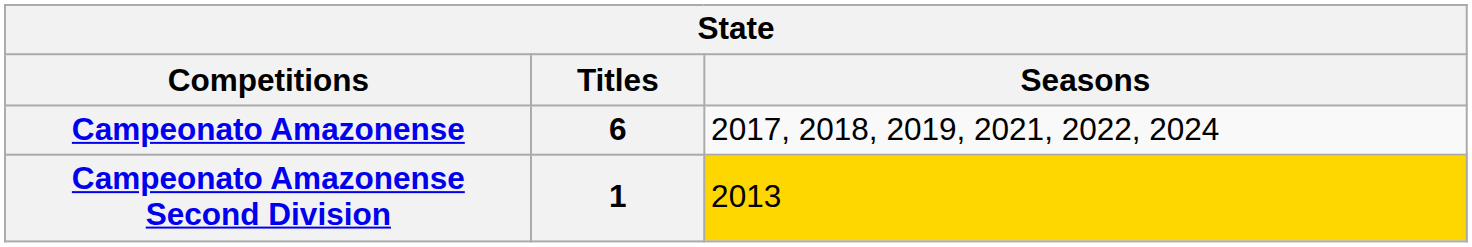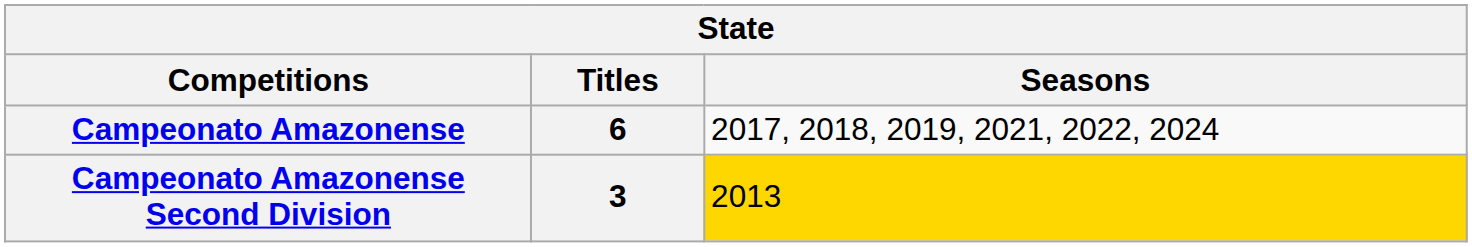 <table class="wikitable">
 <tr>
 <th colspan="3">State</th>
 </tr>
 <tr>
 <th style="width:260px">Competitions</th>
 <th style="width:80px">Titles</th>
 <th style="width:380px">Seasons</th>
 </tr>
 <tr>
 <th style="text-align:center"><a href='#'>Campeonato Amazonense</a></th>
 <th style="text-align:center"><strong>6</strong></th>
 <td align="left">2017, 2018, 2019, 2021, 2022, 2024</td>
 </tr>
 <tr>
 <th style="text-align:center"><a href='#'>Campeonato Amazonense Second Division</a></th>
-<th style="text-align:center"><strong>1</strong></th>
+<th style="text-align:center"><strong>3</strong></th>
 <td align="left" style="background: gold;">2013</td>
 </tr>
 </table>
